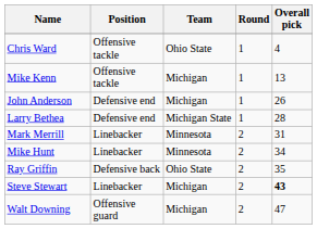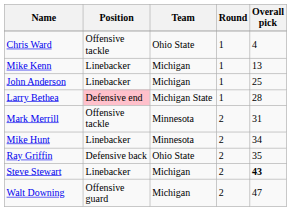 <table class="sortable wikitable">
 <tr>
 <th width="120">Name</th>
 <th width="100">Position</th>
 <th width="100">Team</th>
 <th width="25">Round</th>
 <th width="25">Overall pick</th>
 </tr>
 <tr align="left" bgcolor="">
 </tr>
 <tr>
 <td><a href='#'>Chris Ward</a></td>
 <td>Offensive tackle</td>
 <td>Ohio State</td>
 <td>1</td>
 <td>4</td>
 </tr>
 <tr>
 <td><a href='#'>Mike Kenn</a></td>
-<td>Offensive tackle</td>
+<td>Linebacker</td>
 <td>Michigan</td>
 <td>1</td>
 <td>13</td>
 </tr>
 <tr>
 <td><a href='#'>John Anderson</a></td>
-<td>Defensive end</td>
+<td>Linebacker</td>
 <td>Michigan</td>
 <td>1</td>
-<td>26</td>
+<td>25</td>
 </tr>
 <tr>
 <td><a href='#'>Larry Bethea</a></td>
-<td>Defensive end</td>
+<td style="background: pink;">Defensive end</td>
 <td>Michigan State</td>
 <td>1</td>
 <td>28</td>
 </tr>
 <tr>
 <td><a href='#'>Mark Merrill</a></td>
-<td>Linebacker</td>
+<td>Offensive tackle</td>
 <td>Minnesota</td>
 <td>2</td>
 <td>31</td>
 </tr>
 <tr>
 <td><a href='#'>Mike Hunt</a></td>
 <td>Linebacker</td>
 <td>Minnesota</td>
 <td>2</td>
 <td>34</td>
 </tr>
 <tr>
 <td><a href='#'>Ray Griffin</a></td>
 <td>Defensive back</td>
 <td>Ohio State</td>
 <td>2</td>
 <td>35</td>
 </tr>
 <tr>
 <td><a href='#'>Steve Stewart</a></td>
 <td>Linebacker</td>
 <td>Michigan</td>
 <td>2</td>
 <td><strong>43</strong></td>
 </tr>
 <tr>
 <td><a href='#'>Walt Downing</a></td>
 <td>Offensive guard</td>
 <td>Michigan</td>
 <td>2</td>
 <td>47</td>
 </tr>
 </table>
